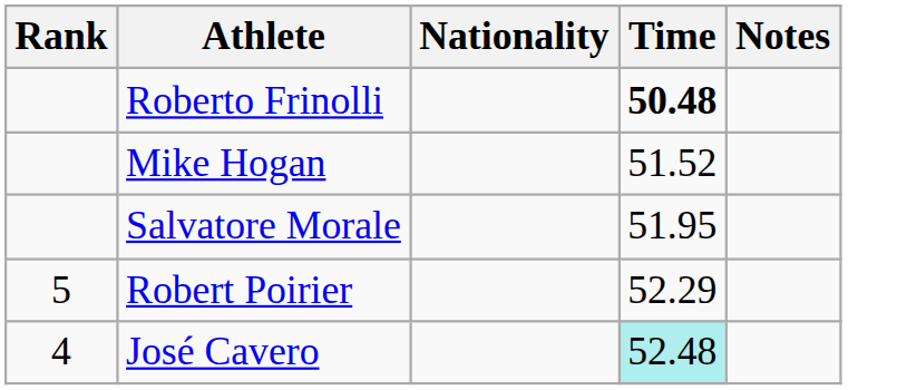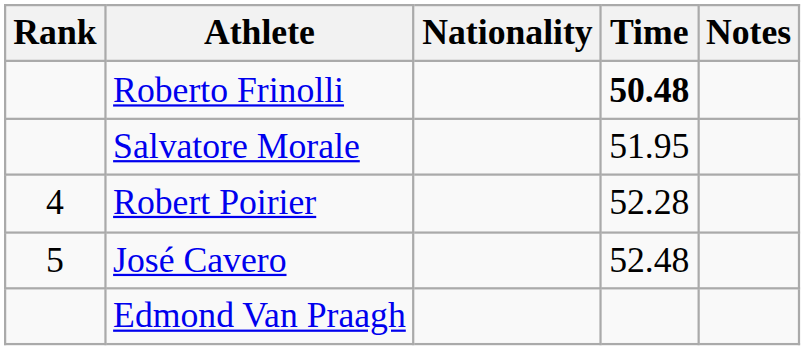 <table class="wikitable sortable" style="text-align:center">
 <tr>
 <th>Rank</th>
 <th>Athlete</th>
 <th>Nationality</th>
 <th>Time</th>
 <th>Notes</th>
 </tr>
 <tr>
 <td></td>
 <td align=left><a href='#'>Roberto Frinolli</a></td>
 <td align=left></td>
 <td><strong>50.48</strong></td>
 <td></td>
 </tr>
 <tr>
 <td></td>
-<td align=left><a href='#'>Mike Hogan</a></td>
-<td align=left></td>
-<td>51.52</td>
-<td></td>
-</tr>
-<tr>
-<td></td>
 <td align=left><a href='#'>Salvatore Morale</a></td>
 <td align=left></td>
 <td>51.95</td>
 <td></td>
 </tr>
 <tr>
-<td>5</td>
+<td>4</td>
 <td align=left><a href='#'>Robert Poirier</a></td>
 <td align=left></td>
-<td>52.29</td>
+<td>52.28</td>
 <td></td>
 </tr>
 <tr>
-<td>4</td>
+<td>5</td>
 <td align=left><a href='#'>José Cavero</a></td>
 <td align=left></td>
-<td style="background: paleturquoise;">52.48</td>
+<td>52.48</td>
+<td></td>
+</tr>
+<tr>
+<td></td>
+<td align=left><a href='#'>Edmond Van Praagh</a></td>
+<td align=left></td>
+<td></td>
 <td></td>
 </tr>
 </table>
